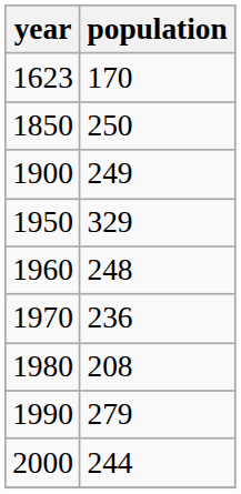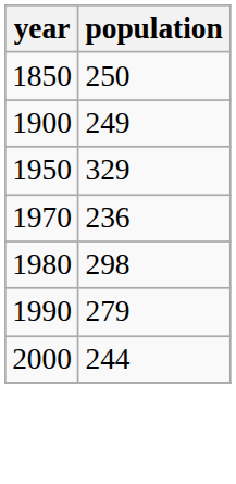 <table class="wikitable">
 <tr>
 <th>year</th>
 <th>population</th>
-</tr>
-<tr>
-<td>1623</td>
-<td>170</td>
 </tr>
 <tr>
 <td>1850</td>
 <td>250</td>
 </tr>
 <tr>
 <td>1900</td>
 <td>249</td>
 </tr>
 <tr>
 <td>1950</td>
 <td>329</td>
 </tr>
 <tr>
-<td>1960</td>
-<td>248</td>
-</tr>
-<tr>
 <td>1970</td>
 <td>236</td>
 </tr>
 <tr>
 <td>1980</td>
-<td>208</td>
+<td>298</td>
 </tr>
 <tr>
 <td>1990</td>
 <td>279</td>
 </tr>
 <tr>
 <td>2000</td>
 <td>244</td>
 </tr>
 <tr>
 </tr>
 </table>
